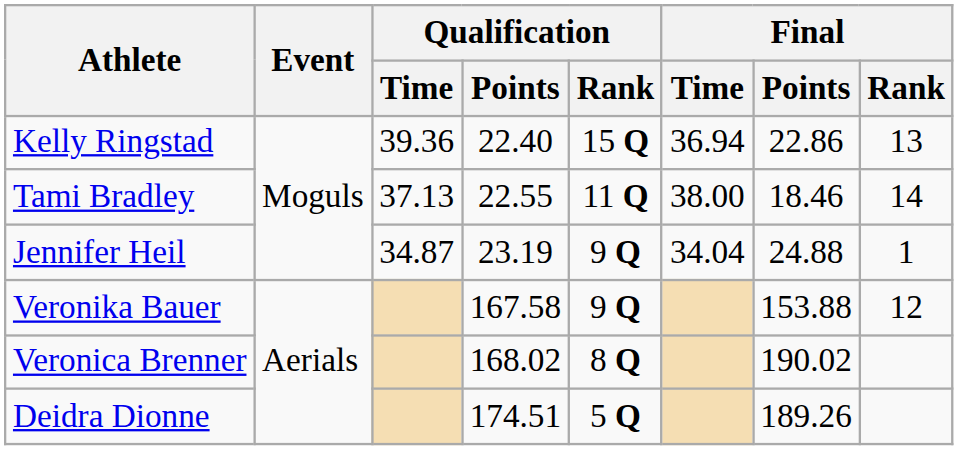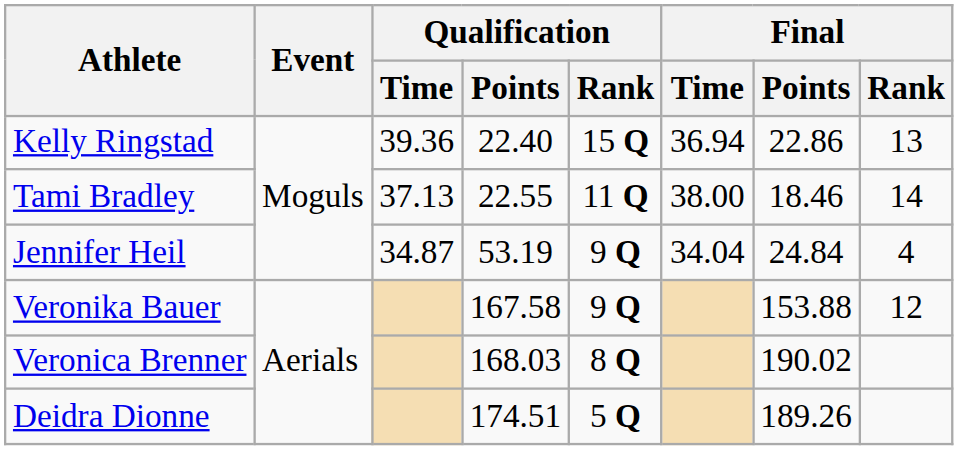 <table class="wikitable" style="font-size:90%">
 <tr>
 <th rowspan="2">Athlete</th>
 <th rowspan="2">Event</th>
 <th colspan="3">Qualification</th>
 <th colspan="3">Final</th>
 </tr>
 <tr>
 <th>Time</th>
 <th>Points</th>
 <th>Rank</th>
 <th>Time</th>
 <th>Points</th>
 <th>Rank</th>
 </tr>
 <tr>
 <td><a href='#'>Kelly Ringstad</a></td>
 <td rowspan="3">Moguls</td>
 <td align="center">39.36</td>
 <td align="center">22.40</td>
 <td align="center">15 <strong>Q</strong></td>
 <td align="center">36.94</td>
 <td align="center">22.86</td>
 <td align="center">13</td>
 </tr>
 <tr>
 <td><a href='#'>Tami Bradley</a></td>
 <td align="center">37.13</td>
 <td align="center">22.55</td>
 <td align="center">11 <strong>Q</strong></td>
 <td align="center">38.00</td>
 <td align="center">18.46</td>
 <td align="center">14</td>
 </tr>
 <tr>
 <td><a href='#'>Jennifer Heil</a></td>
 <td align="center">34.87</td>
-<td align="center">23.19</td>
+<td align="center">53.19</td>
 <td align="center">9 <strong>Q</strong></td>
 <td align="center">34.04</td>
-<td align="center">24.88</td>
-<td align="center">1</td>
+<td align="center">24.84</td>
+<td align="center">4</td>
 </tr>
 <tr>
 <td><a href='#'>Veronika Bauer</a></td>
 <td rowspan="3">Aerials</td>
 <td bgcolor="wheat"></td>
 <td align="center">167.58</td>
 <td align="center">9 <strong>Q</strong></td>
 <td bgcolor="wheat"></td>
 <td align="center">153.88</td>
 <td align="center">12</td>
 </tr>
 <tr>
 <td><a href='#'>Veronica Brenner</a></td>
 <td bgcolor="wheat"></td>
-<td align="center">168.02</td>
+<td align="center">168.03</td>
 <td align="center">8 <strong>Q</strong></td>
 <td bgcolor="wheat"></td>
 <td align="center">190.02</td>
 <td align="center"></td>
 </tr>
 <tr>
 <td><a href='#'>Deidra Dionne</a></td>
 <td bgcolor="wheat"></td>
 <td align="center">174.51</td>
 <td align="center">5 <strong>Q</strong></td>
 <td bgcolor="wheat"></td>
 <td align="center">189.26</td>
 <td align="center"></td>
 </tr>
 </table>
